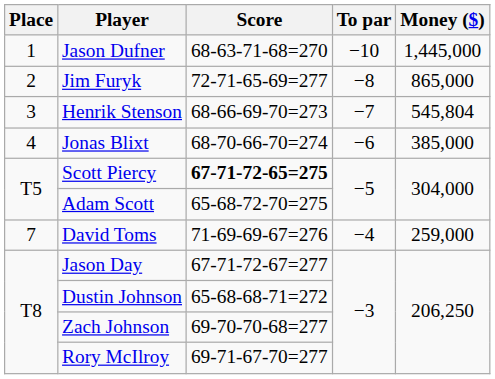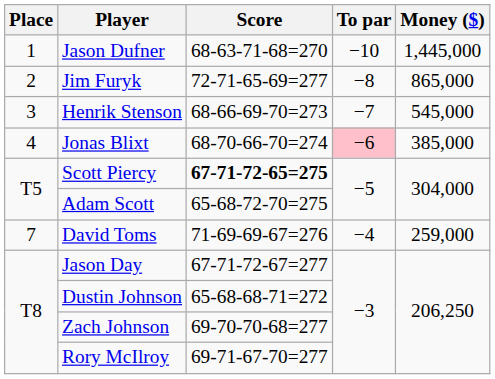 <table class="wikitable">
 <tr>
 <th>Place</th>
 <th>Player</th>
 <th>Score</th>
 <th>To par</th>
 <th>Money (<a href='#'>$</a>)</th>
 </tr>
 <tr>
 <td align=center>1</td>
 <td> <a href='#'>Jason Dufner</a></td>
 <td>68-63-71-68=270</td>
 <td align=center>−10</td>
 <td align=center>1,445,000</td>
 </tr>
 <tr>
 <td align=center>2</td>
 <td> <a href='#'>Jim Furyk</a></td>
 <td>72-71-65-69=277</td>
 <td align=center>−8</td>
 <td align=center>865,000</td>
 </tr>
 <tr>
 <td align=center>3</td>
 <td> <a href='#'>Henrik Stenson</a></td>
 <td>68-66-69-70=273</td>
 <td align=center>−7</td>
-<td align=center>545,804</td>
+<td align=center>545,000</td>
 </tr>
 <tr>
 <td align=center>4</td>
 <td> <a href='#'>Jonas Blixt</a></td>
 <td>68-70-66-70=274</td>
-<td align=center>−6</td>
+<td align=center style="background: pink;">−6</td>
 <td align=center>385,000</td>
 </tr>
 <tr>
 <td rowspan=2 align=center>T5</td>
 <td> <a href='#'>Scott Piercy</a></td>
 <td><strong>67-71-72-65=275</strong></td>
 <td rowspan=2 align=center>−5</td>
 <td rowspan=2  align=center>304,000</td>
 </tr>
 <tr>
 <td> <a href='#'>Adam Scott</a></td>
 <td>65-68-72-70=275</td>
 </tr>
 <tr>
 <td align=center>7</td>
 <td> <a href='#'>David Toms</a></td>
 <td>71-69-69-67=276</td>
 <td align=center>−4</td>
 <td align=center>259,000</td>
 </tr>
 <tr>
 <td rowspan=4 align=center>T8</td>
 <td> <a href='#'>Jason Day</a></td>
 <td>67-71-72-67=277</td>
 <td rowspan=4 align=center>−3</td>
 <td rowspan=4 align=center>206,250</td>
 </tr>
 <tr>
 <td> <a href='#'>Dustin Johnson</a></td>
 <td>65-68-68-71=272</td>
 </tr>
 <tr>
 <td> <a href='#'>Zach Johnson</a></td>
 <td>69-70-70-68=277</td>
 </tr>
 <tr>
 <td> <a href='#'>Rory McIlroy</a></td>
 <td>69-71-67-70=277</td>
 </tr>
 </table>
